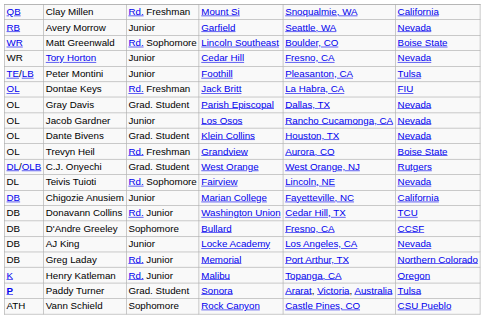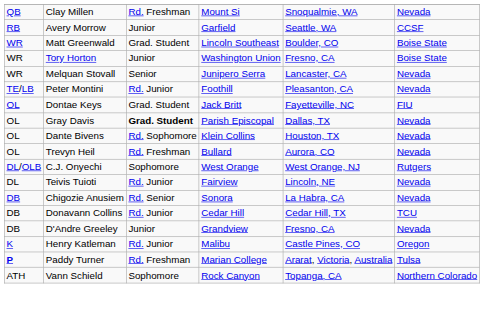 <table class="wikitable">
 <tr>
 </tr>
 <tr>
 <td><a href='#'>QB</a></td>
 <td>Clay Millen</td>
 <td><a href='#'>Rd.</a> Freshman</td>
 <td><a href='#'>Mount Si</a></td>
 <td><a href='#'>Snoqualmie, WA</a></td>
-<td><a href='#'>California</a></td>
+<td><a href='#'>Nevada</a></td>
 </tr>
 <tr>
 <td><a href='#'>RB</a></td>
 <td>Avery Morrow</td>
 <td>Junior</td>
 <td><a href='#'>Garfield</a></td>
 <td><a href='#'>Seattle, WA</a></td>
-<td><a href='#'>Nevada</a></td>
+<td><a href='#'>CCSF</a></td>
 </tr>
 <tr>
 <td><a href='#'>WR</a></td>
 <td>Matt Greenwald</td>
-<td><a href='#'>Rd.</a> Sophomore</td>
+<td>Grad. Student</td>
 <td><a href='#'>Lincoln Southeast</a></td>
 <td><a href='#'>Boulder, CO</a></td>
 <td><a href='#'>Boise State</a></td>
 </tr>
 <tr>
 <td>WR</td>
 <td><a href='#'>Tory Horton</a></td>
 <td>Junior</td>
-<td><a href='#'>Cedar Hill</a></td>
+<td><a href='#'>Washington Union</a></td>
 <td><a href='#'>Fresno, CA</a></td>
+<td><a href='#'>Boise State</a></td>
+</tr>
+<tr>
+<td>WR</td>
+<td>Melquan Stovall</td>
+<td>Senior</td>
+<td><a href='#'>Junipero Serra</a></td>
+<td><a href='#'>Lancaster, CA</a></td>
 <td><a href='#'>Nevada</a></td>
 </tr>
 <tr>
 <td><a href='#'>TE</a>/<a href='#'>LB</a></td>
 <td>Peter Montini</td>
-<td>Junior</td>
+<td><a href='#'>Rd.</a> Junior</td>
 <td><a href='#'>Foothill</a></td>
 <td><a href='#'>Pleasanton, CA</a></td>
-<td><a href='#'>Tulsa</a></td>
+<td><a href='#'>Nevada</a></td>
 </tr>
 <tr>
 <td><a href='#'>OL</a></td>
 <td>Dontae Keys</td>
-<td><a href='#'>Rd.</a> Freshman</td>
+<td>Grad. Student</td>
 <td><a href='#'>Jack Britt</a></td>
-<td><a href='#'>La Habra, CA</a></td>
+<td><a href='#'>Fayetteville, NC</a></td>
 <td><a href='#'>FIU</a></td>
 </tr>
 <tr>
 <td>OL</td>
 <td>Gray Davis</td>
-<td>Grad. Student</td>
+<td><strong>Grad. Student</strong></td>
 <td><a href='#'>Parish Episcopal</a></td>
 <td><a href='#'>Dallas, TX</a></td>
 <td><a href='#'>Nevada</a></td>
 </tr>
 <tr>
 <td>OL</td>
-<td>Jacob Gardner</td>
-<td>Junior</td>
-<td><a href='#'>Los Osos</a></td>
-<td><a href='#'>Rancho Cucamonga, CA</a></td>
-<td><a href='#'>Nevada</a></td>
-</tr>
-<tr>
-<td>OL</td>
 <td>Dante Bivens</td>
-<td>Grad. Student</td>
+<td><a href='#'>Rd.</a> Sophomore</td>
 <td><a href='#'>Klein Collins</a></td>
 <td><a href='#'>Houston, TX</a></td>
 <td><a href='#'>Nevada</a></td>
 </tr>
 <tr>
 <td>OL</td>
 <td>Trevyn Heil</td>
 <td><a href='#'>Rd.</a> Freshman</td>
-<td><a href='#'>Grandview</a></td>
+<td><a href='#'>Bullard</a></td>
 <td><a href='#'>Aurora, CO</a></td>
-<td><a href='#'>Boise State</a></td>
+<td><a href='#'>Nevada</a></td>
 </tr>
 <tr>
 <td><a href='#'>DL</a>/<a href='#'>OLB</a></td>
 <td>C.J. Onyechi</td>
-<td>Grad. Student</td>
+<td>Sophomore</td>
 <td><a href='#'>West Orange</a></td>
 <td><a href='#'>West Orange, NJ</a></td>
 <td><a href='#'>Rutgers</a></td>
 </tr>
 <tr>
 <td>DL</td>
 <td>Teivis Tuioti</td>
-<td><a href='#'>Rd.</a> Sophomore</td>
+<td><a href='#'>Rd.</a> Junior</td>
 <td><a href='#'>Fairview</a></td>
 <td><a href='#'>Lincoln, NE</a></td>
 <td><a href='#'>Nevada</a></td>
 </tr>
 <tr>
 <td><a href='#'>DB</a></td>
 <td>Chigozie Anusiem</td>
-<td>Junior</td>
-<td><a href='#'>Marian College</a></td>
-<td><a href='#'>Fayetteville, NC</a></td>
-<td><a href='#'>California</a></td>
+<td><a href='#'>Rd.</a> Senior</td>
+<td><a href='#'>Sonora</a></td>
+<td><a href='#'>La Habra, CA</a></td>
+<td><a href='#'>Nevada</a></td>
 </tr>
 <tr>
 <td>DB</td>
 <td>Donavann Collins</td>
 <td><a href='#'>Rd.</a> Junior</td>
-<td><a href='#'>Washington Union</a></td>
+<td><a href='#'>Cedar Hill</a></td>
 <td><a href='#'>Cedar Hill, TX</a></td>
 <td><a href='#'>TCU</a></td>
 </tr>
 <tr>
 <td>DB</td>
 <td>D'Andre Greeley</td>
-<td>Sophomore</td>
-<td><a href='#'>Bullard</a></td>
+<td>Junior</td>
+<td><a href='#'>Grandview</a></td>
 <td><a href='#'>Fresno, CA</a></td>
-<td><a href='#'>CCSF</a></td>
-</tr>
-<tr>
-<td>DB</td>
-<td>AJ King</td>
-<td>Junior</td>
-<td><a href='#'>Locke Academy</a></td>
-<td><a href='#'>Los Angeles, CA</a></td>
 <td><a href='#'>Nevada</a></td>
-</tr>
-<tr>
-<td>DB</td>
-<td>Greg Laday</td>
-<td><a href='#'>Rd.</a> Junior</td>
-<td><a href='#'>Memorial</a></td>
-<td><a href='#'>Port Arthur, TX</a></td>
-<td><a href='#'>Northern Colorado</a></td>
 </tr>
 <tr>
 <td><a href='#'>K</a></td>
 <td>Henry Katleman</td>
 <td><a href='#'>Rd.</a> Junior</td>
 <td><a href='#'>Malibu</a></td>
-<td><a href='#'>Topanga, CA</a></td>
+<td><a href='#'>Castle Pines, CO</a></td>
 <td><a href='#'>Oregon</a></td>
 </tr>
 <tr>
 <td><strong><a href='#'>P</a></strong></td>
 <td>Paddy Turner</td>
-<td>Grad. Student</td>
-<td><a href='#'>Sonora</a></td>
+<td><a href='#'>Rd.</a> Freshman</td>
+<td><a href='#'>Marian College</a></td>
 <td><a href='#'>Ararat</a>, <a href='#'>Victoria</a>, <a href='#'>Australia</a></td>
 <td><a href='#'>Tulsa</a></td>
 </tr>
 <tr>
 <td>ATH</td>
 <td>Vann Schield</td>
 <td>Sophomore</td>
 <td><a href='#'>Rock Canyon</a></td>
-<td><a href='#'>Castle Pines, CO</a></td>
-<td><a href='#'>CSU Pueblo</a></td>
+<td><a href='#'>Topanga, CA</a></td>
+<td><a href='#'>Northern Colorado</a></td>
 </tr>
 </table>
